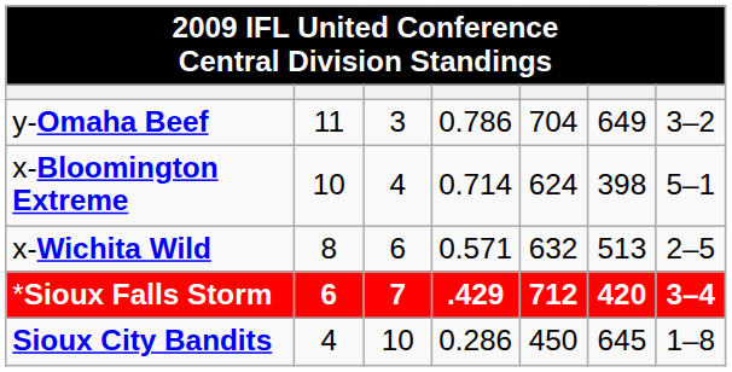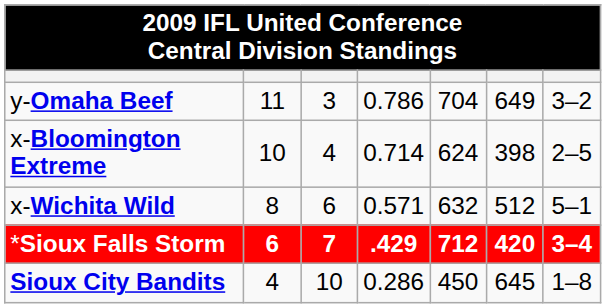 <table class="wikitable" style="text-align:center;vertical-align: top">
 <tr style="background: BLACK; color:white;">
 <td colspan="10" style="vertical-align:middle;"><strong>2009 IFL United Conference</strong><br><strong>Central Division Standings</strong></td>
 </tr>
 <tr>
 <th style="width:150px;"></th>
 <th width="30"></th>
 <th width="30"></th>
 <th width="30"></th>
 <th width="30"></th>
 <th width="30"></th>
 <th width="30"></th>
 </tr>
 <tr>
 <td align=left>y-<strong><a href='#'>Omaha Beef</a></strong></td>
 <td>11</td>
 <td>3</td>
 <td>0.786</td>
 <td>704</td>
 <td>649</td>
 <td>3–2</td>
 </tr>
 <tr>
 <td align=left>x-<strong><a href='#'>Bloomington Extreme</a></strong></td>
 <td>10</td>
 <td>4</td>
 <td>0.714</td>
 <td>624</td>
 <td>398</td>
-<td>5–1</td>
+<td>2–5</td>
 </tr>
 <tr>
 <td align=left>x-<strong><a href='#'>Wichita Wild</a></strong></td>
 <td>8</td>
 <td>6</td>
 <td>0.571</td>
 <td>632</td>
-<td>513</td>
-<td>2–5</td>
+<td>512</td>
+<td>5–1</td>
 </tr>
 <tr style="background:Red;color:White">
 <td align=left>*<strong>Sioux Falls Storm</strong></td>
 <td><strong>6</strong></td>
 <td><strong>7</strong></td>
 <td><strong>.429</strong></td>
 <td><strong>712</strong></td>
 <td><strong>420</strong></td>
 <td><strong>3–4</strong></td>
 </tr>
 <tr>
 <td align=left><strong><a href='#'>Sioux City Bandits</a></strong></td>
 <td>4</td>
 <td>10</td>
 <td>0.286</td>
 <td>450</td>
 <td>645</td>
 <td>1–8</td>
 </tr>
 </table>
